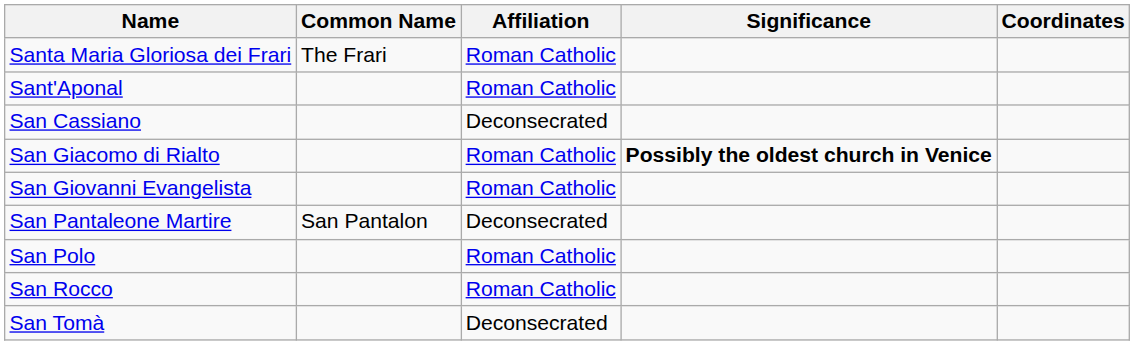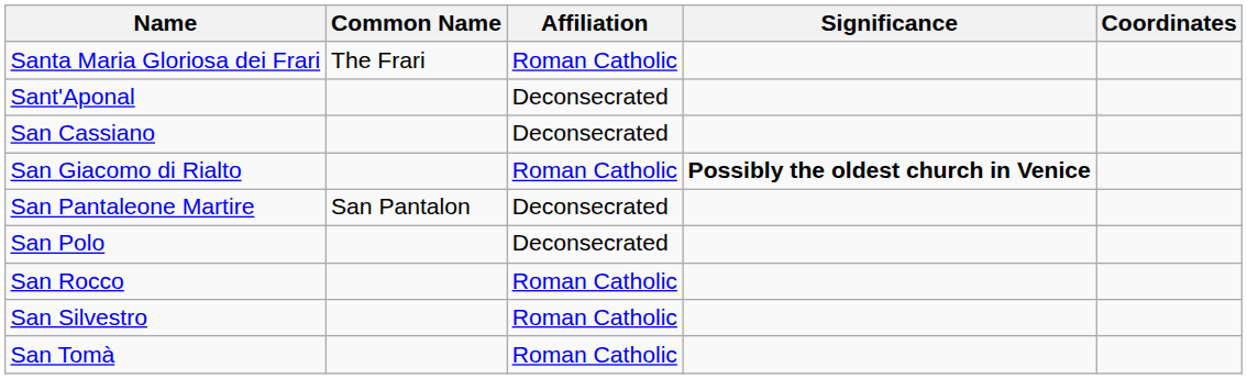 <table class="wikitable sortable">
 <tr>
 <th>Name</th>
 <th>Common Name</th>
 <th>Affiliation</th>
 <th>Significance</th>
 <th>Coordinates</th>
 </tr>
 <tr>
 <td><a href='#'>Santa Maria Gloriosa dei Frari</a></td>
 <td>The Frari</td>
 <td><a href='#'>Roman Catholic</a></td>
 <td></td>
 <td></td>
 </tr>
 <tr>
 <td><a href='#'>Sant'Aponal</a></td>
 <td></td>
-<td><a href='#'>Roman Catholic</a></td>
+<td>Deconsecrated</td>
 <td></td>
 <td></td>
 </tr>
 <tr>
 <td><a href='#'>San Cassiano</a></td>
 <td></td>
 <td>Deconsecrated</td>
 <td></td>
 <td></td>
 </tr>
 <tr>
 <td><a href='#'>San Giacomo di Rialto</a></td>
 <td></td>
 <td><a href='#'>Roman Catholic</a></td>
 <td><strong>Possibly the oldest church in Venice</strong></td>
 <td></td>
 </tr>
 <tr>
-<td><a href='#'>San Giovanni Evangelista</a></td>
-<td></td>
-<td><a href='#'>Roman Catholic</a></td>
-<td></td>
-<td></td>
-</tr>
-<tr>
 <td><a href='#'>San Pantaleone Martire</a></td>
 <td>San Pantalon</td>
 <td>Deconsecrated</td>
 <td></td>
 <td></td>
 </tr>
 <tr>
 <td><a href='#'>San Polo</a></td>
 <td></td>
-<td><a href='#'>Roman Catholic</a></td>
+<td>Deconsecrated</td>
 <td></td>
 <td></td>
 </tr>
 <tr>
 <td><a href='#'>San Rocco</a></td>
 <td></td>
 <td><a href='#'>Roman Catholic</a></td>
 <td></td>
 <td></td>
 </tr>
 <tr>
+<td><a href='#'>San Silvestro</a></td>
+<td></td>
+<td><a href='#'>Roman Catholic</a></td>
+<td></td>
+<td></td>
+</tr>
+<tr>
 <td><a href='#'>San Tomà</a></td>
 <td></td>
-<td>Deconsecrated</td>
+<td><a href='#'>Roman Catholic</a></td>
 <td></td>
 <td></td>
 </tr>
 </table>
